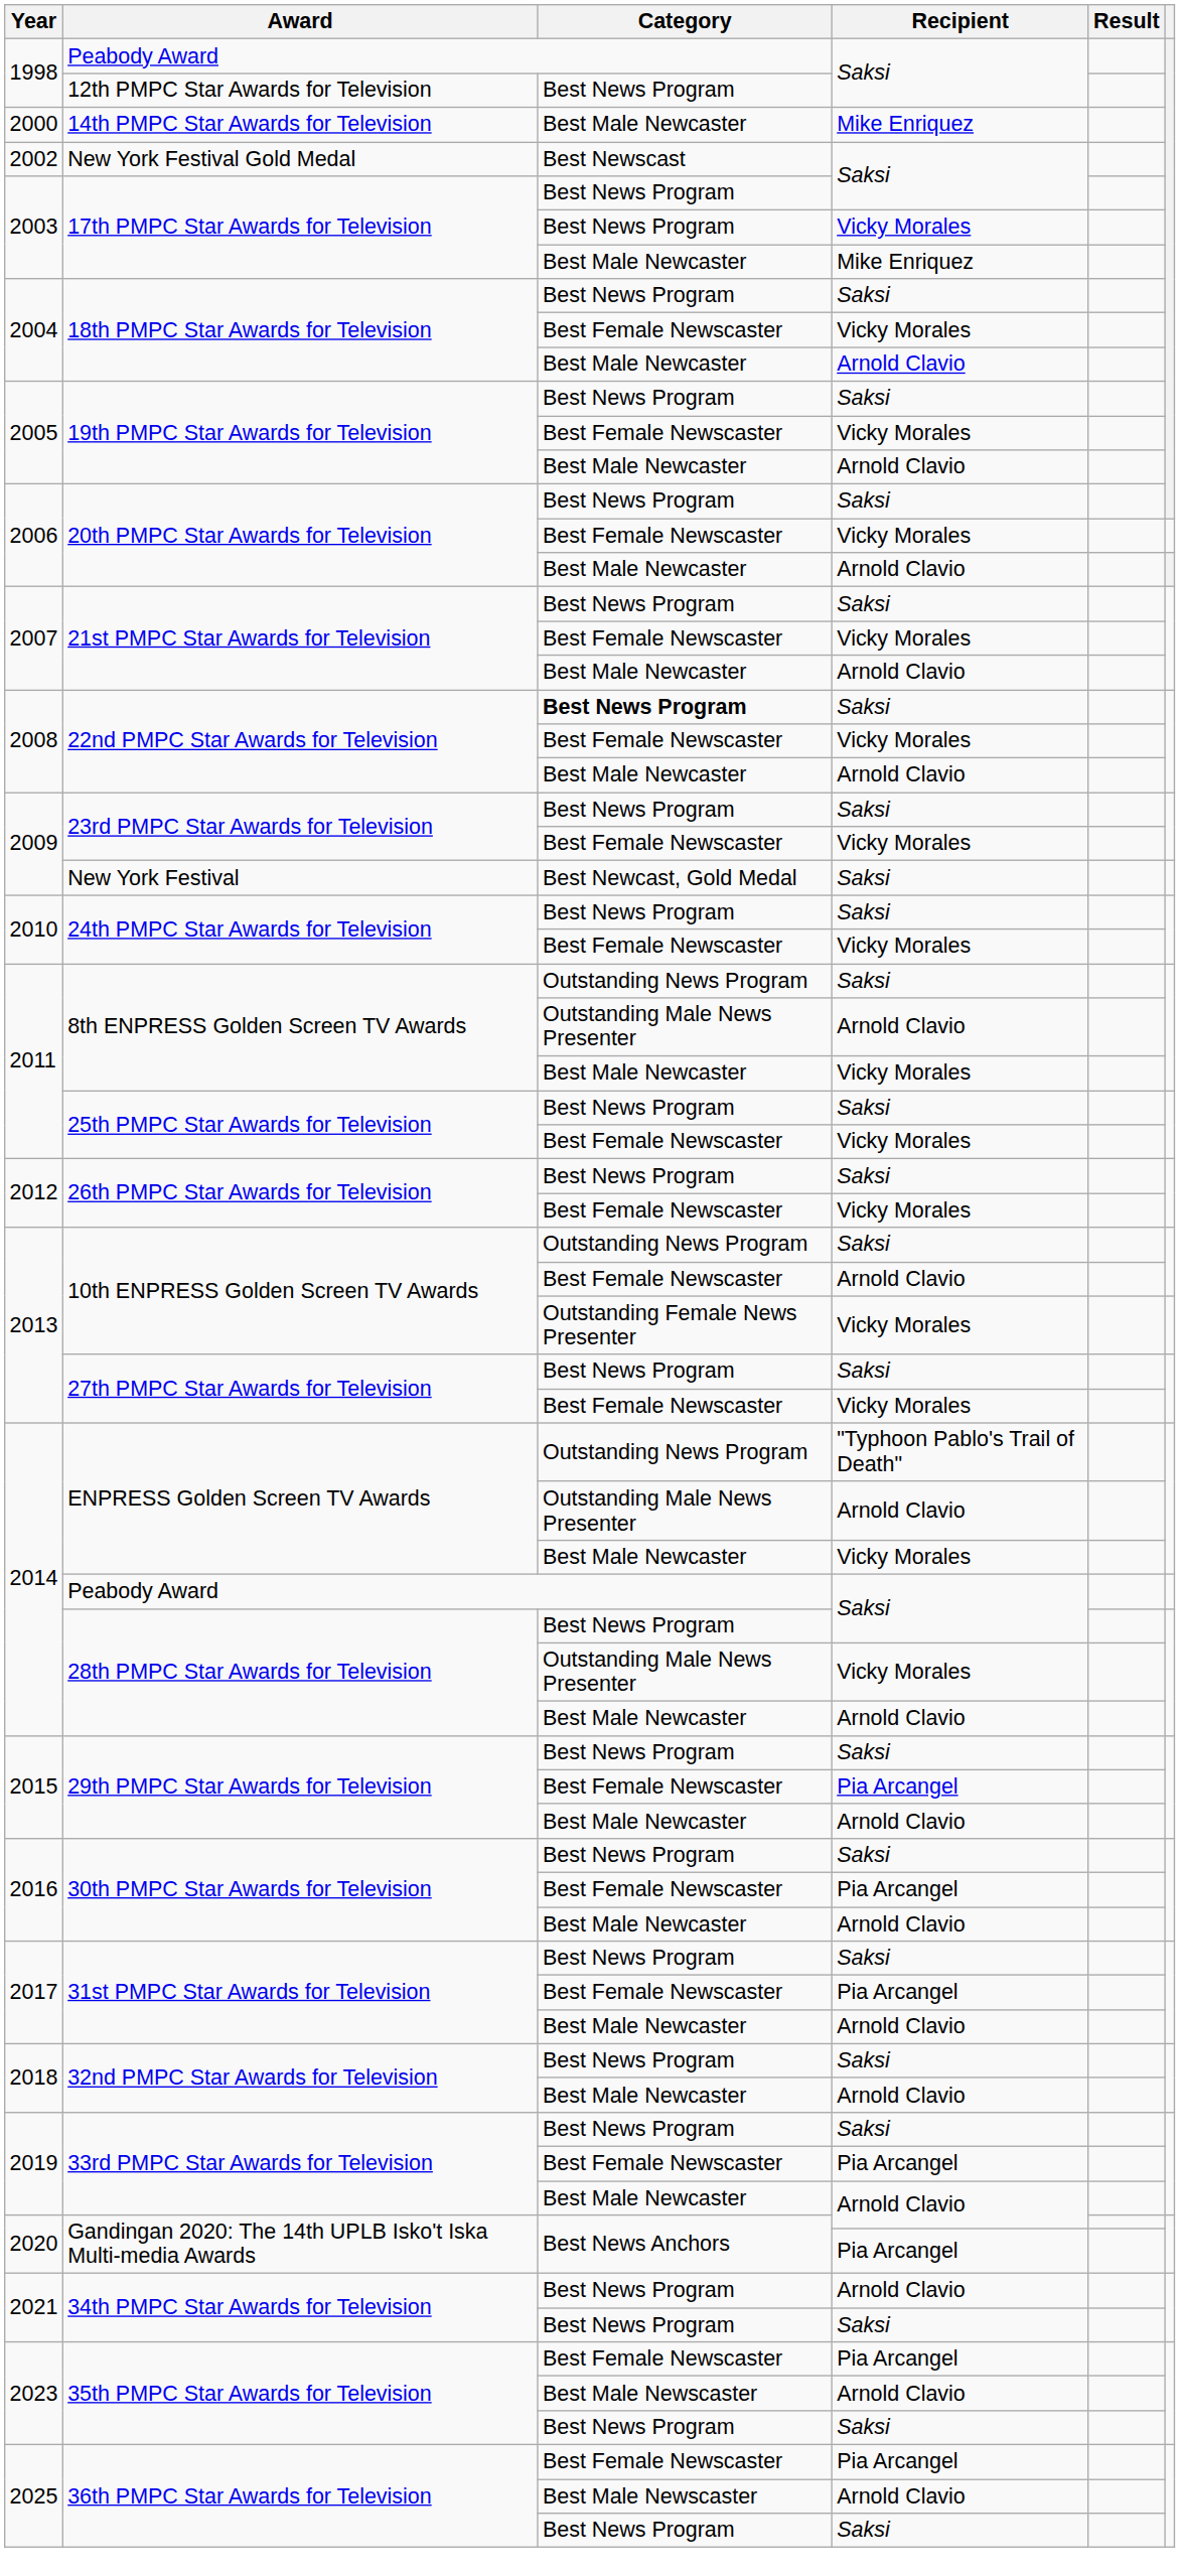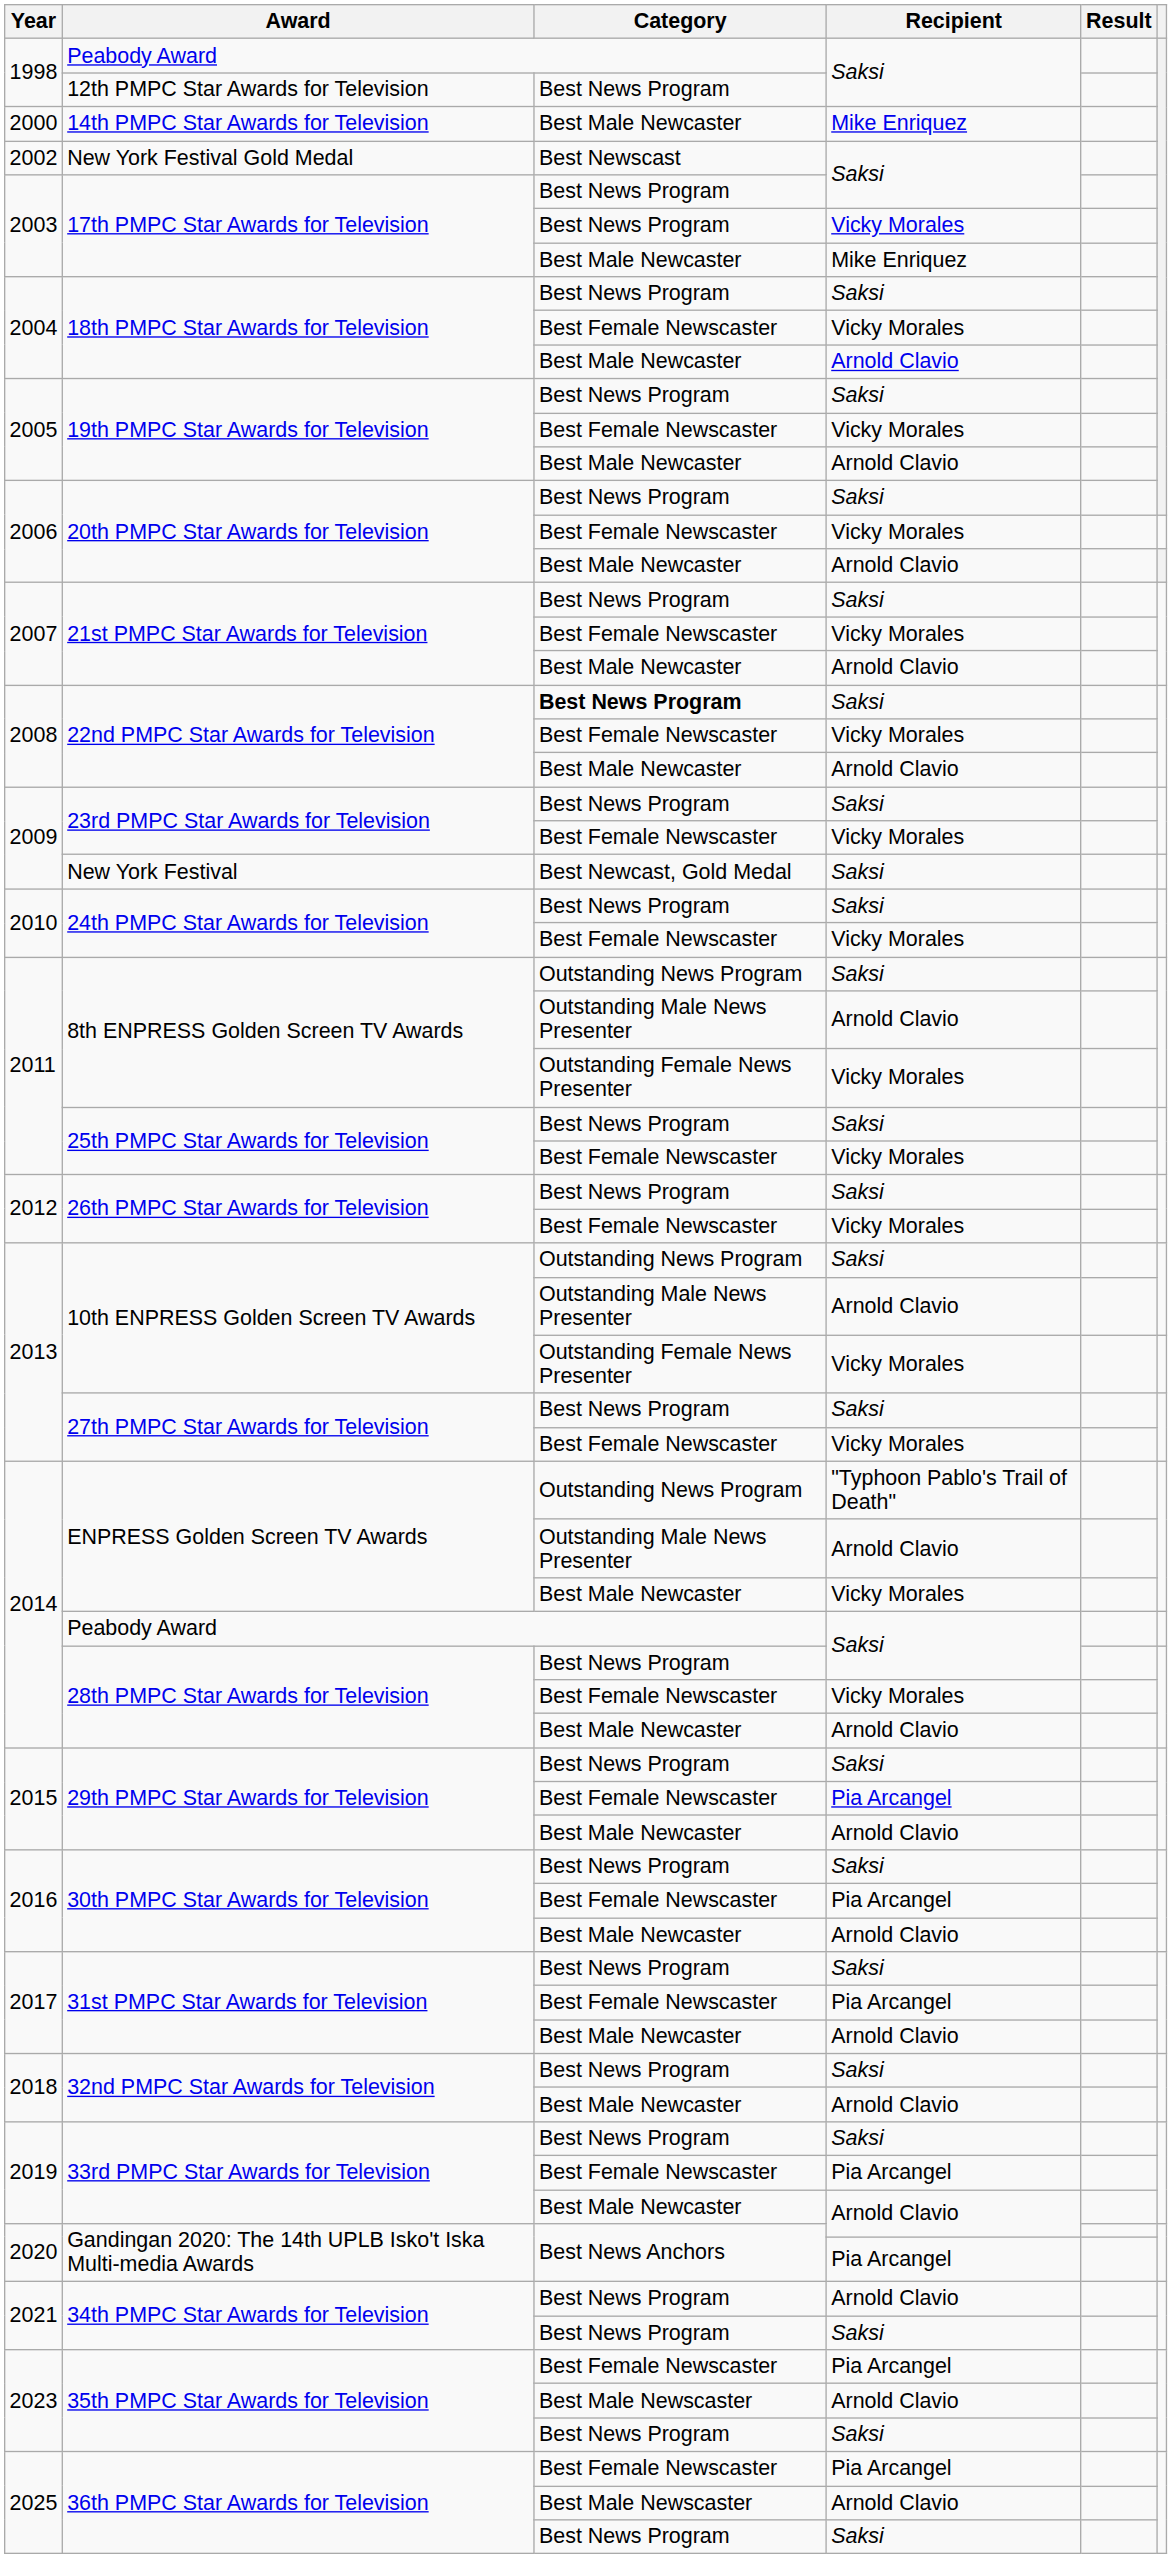 <table class="wikitable">
 <tr>
 <th>Year</th>
 <th>Award</th>
 <th>Category</th>
 <th>Recipient</th>
 <th>Result</th>
 <th></th>
 </tr>
 <tr>
 <td rowspan=2>1998</td>
 <td colspan=2><a href='#'>Peabody Award</a></td>
 <td rowspan=2><em>Saksi</em></td>
 <td></td>
 <th rowspan=14></th>
 </tr>
 <tr>
 <td>12th PMPC Star Awards for Television</td>
 <td>Best News Program</td>
 <td></td>
 </tr>
 <tr>
 <td>2000</td>
 <td><a href='#'>14th PMPC Star Awards for Television</a></td>
 <td>Best Male Newcaster</td>
 <td><a href='#'>Mike Enriquez</a></td>
 <td></td>
 </tr>
 <tr>
 <td>2002</td>
 <td>New York Festival Gold Medal</td>
 <td>Best Newscast</td>
 <td rowspan=2><em>Saksi</em></td>
 <td></td>
 </tr>
 <tr>
 <td rowspan=3>2003</td>
 <td rowspan=3><a href='#'>17th PMPC Star Awards for Television</a></td>
 <td>Best News Program</td>
 <td></td>
 </tr>
 <tr>
 <td>Best News Program</td>
 <td><a href='#'>Vicky Morales</a></td>
 <td></td>
 </tr>
 <tr>
 <td>Best Male Newcaster</td>
 <td>Mike Enriquez</td>
 <td></td>
 </tr>
 <tr>
 <td rowspan=3>2004</td>
 <td rowspan=3><a href='#'>18th PMPC Star Awards for Television</a></td>
 <td>Best News Program</td>
 <td><em>Saksi</em></td>
 <td></td>
 </tr>
 <tr>
 <td>Best Female Newscaster</td>
 <td>Vicky Morales</td>
 <td></td>
 </tr>
 <tr>
 <td>Best Male Newcaster</td>
 <td><a href='#'>Arnold Clavio</a></td>
 <td></td>
 </tr>
 <tr>
 <td rowspan=3>2005</td>
 <td rowspan=3><a href='#'>19th PMPC Star Awards for Television</a></td>
 <td>Best News Program</td>
 <td><em>Saksi</em></td>
 <td></td>
 </tr>
 <tr>
 <td>Best Female Newscaster</td>
 <td>Vicky Morales</td>
 <td></td>
 </tr>
 <tr>
 <td>Best Male Newcaster</td>
 <td>Arnold Clavio</td>
 <td></td>
 </tr>
 <tr>
 <td rowspan=3>2006</td>
 <td rowspan=3><a href='#'>20th PMPC Star Awards for Television</a></td>
 <td>Best News Program</td>
 <td><em>Saksi</em></td>
 <td></td>
 </tr>
 <tr>
 <td>Best Female Newscaster</td>
 <td>Vicky Morales</td>
 <td></td>
 <td></td>
 </tr>
 <tr>
 <td>Best Male Newcaster</td>
 <td>Arnold Clavio</td>
 <td></td>
 <th></th>
 </tr>
 <tr>
 <td rowspan=3>2007</td>
 <td rowspan=3><a href='#'>21st PMPC Star Awards for Television</a></td>
 <td>Best News Program</td>
 <td><em>Saksi</em></td>
 <td></td>
 <td rowspan=3></td>
 </tr>
 <tr>
 <td>Best Female Newscaster</td>
 <td>Vicky Morales</td>
 <td></td>
 </tr>
 <tr>
 <td>Best Male Newcaster</td>
 <td>Arnold Clavio</td>
 <td></td>
 </tr>
 <tr>
 <td rowspan=3>2008</td>
 <td rowspan=3><a href='#'>22nd PMPC Star Awards for Television</a></td>
 <td><strong>Best News Program</strong></td>
 <td><em>Saksi</em></td>
 <td></td>
 <td rowspan=3></td>
 </tr>
 <tr>
 <td>Best Female Newscaster</td>
 <td>Vicky Morales</td>
 <td></td>
 </tr>
 <tr>
 <td>Best Male Newcaster</td>
 <td>Arnold Clavio</td>
 <td></td>
 </tr>
 <tr>
 <td rowspan=3>2009</td>
 <td rowspan=2><a href='#'>23rd PMPC Star Awards for Television</a></td>
 <td>Best News Program</td>
 <td><em>Saksi</em></td>
 <td></td>
 <td rowspan=2></td>
 </tr>
 <tr>
 <td>Best Female Newscaster</td>
 <td>Vicky Morales</td>
 <td></td>
 </tr>
 <tr>
 <td>New York Festival</td>
 <td>Best Newcast, Gold Medal</td>
 <td><em>Saksi</em></td>
 <td></td>
 <td></td>
 </tr>
 <tr>
 <td rowspan=2>2010</td>
 <td rowspan=2><a href='#'>24th PMPC Star Awards for Television</a></td>
 <td>Best News Program</td>
 <td><em>Saksi</em></td>
 <td></td>
 <td rowspan=2></td>
 </tr>
 <tr>
 <td>Best Female Newscaster</td>
 <td>Vicky Morales</td>
 <td></td>
 </tr>
 <tr>
 <td rowspan=5>2011</td>
 <td rowspan=3>8th ENPRESS Golden Screen TV Awards</td>
 <td>Outstanding News Program</td>
 <td><em>Saksi</em></td>
 <td></td>
 <td rowspan=3></td>
 </tr>
 <tr>
 <td>Outstanding Male News Presenter</td>
 <td>Arnold Clavio</td>
 <td></td>
 </tr>
 <tr>
-<td>Best Male Newcaster</td>
+<td>Outstanding Female News Presenter</td>
 <td>Vicky Morales</td>
 <td></td>
 </tr>
 <tr>
 <td rowspan=2><a href='#'>25th PMPC Star Awards for Television</a></td>
 <td>Best News Program</td>
 <td><em>Saksi</em></td>
 <td></td>
 <td rowspan=2></td>
 </tr>
 <tr>
 <td>Best Female Newscaster</td>
 <td>Vicky Morales</td>
 <td></td>
 </tr>
 <tr>
 <td rowspan=2>2012</td>
 <td rowspan=2><a href='#'>26th PMPC Star Awards for Television</a></td>
 <td>Best News Program</td>
 <td><em>Saksi</em></td>
 <td></td>
 <td rowspan=2></td>
 </tr>
 <tr>
 <td>Best Female Newscaster</td>
 <td>Vicky Morales</td>
 <td></td>
 </tr>
 <tr>
 <td rowspan=5>2013</td>
 <td rowspan=3>10th ENPRESS Golden Screen TV Awards</td>
 <td>Outstanding News Program</td>
 <td><em>Saksi</em></td>
 <td></td>
 <td rowspan=2></td>
 </tr>
 <tr>
-<td>Best Female Newscaster</td>
+<td>Outstanding Male News Presenter</td>
 <td>Arnold Clavio</td>
 <td></td>
 </tr>
 <tr>
 <td>Outstanding Female News Presenter</td>
 <td>Vicky Morales</td>
 <td></td>
 <td></td>
 </tr>
 <tr>
 <td rowspan=2><a href='#'>27th PMPC Star Awards for Television</a></td>
 <td>Best News Program</td>
 <td><em>Saksi</em></td>
 <td></td>
 <td rowspan=2></td>
 </tr>
 <tr>
 <td>Best Female Newscaster</td>
 <td>Vicky Morales</td>
 <td></td>
 </tr>
 <tr>
 <td rowspan=7>2014</td>
 <td rowspan=3>ENPRESS Golden Screen TV Awards</td>
 <td>Outstanding News Program</td>
 <td>"Typhoon Pablo's Trail of Death"</td>
 <td></td>
 <td rowspan=3></td>
 </tr>
 <tr>
 <td>Outstanding Male News Presenter</td>
 <td>Arnold Clavio</td>
 <td></td>
 </tr>
 <tr>
 <td>Best Male Newcaster</td>
 <td>Vicky Morales</td>
 <td></td>
 </tr>
 <tr>
 <td colspan=2>Peabody Award</td>
 <td rowspan=2><em>Saksi</em></td>
 <td></td>
 <td></td>
 </tr>
 <tr>
 <td rowspan=3><a href='#'>28th PMPC Star Awards for Television</a></td>
 <td>Best News Program</td>
 <td></td>
 <td rowspan=3></td>
 </tr>
 <tr>
-<td>Outstanding Male News Presenter</td>
+<td>Best Female Newscaster</td>
 <td>Vicky Morales</td>
 <td></td>
 </tr>
 <tr>
 <td>Best Male Newcaster</td>
 <td>Arnold Clavio</td>
 <td></td>
 </tr>
 <tr>
 <td rowspan=3>2015</td>
 <td rowspan=3><a href='#'>29th PMPC Star Awards for Television</a></td>
 <td>Best News Program</td>
 <td><em>Saksi</em></td>
 <td></td>
 <td rowspan=3></td>
 </tr>
 <tr>
 <td>Best Female Newscaster</td>
 <td><a href='#'>Pia Arcangel</a></td>
 <td></td>
 </tr>
 <tr>
 <td>Best Male Newcaster</td>
 <td>Arnold Clavio</td>
 <td></td>
 </tr>
 <tr>
 <td rowspan=3>2016</td>
 <td rowspan=3><a href='#'>30th PMPC Star Awards for Television</a></td>
 <td>Best News Program</td>
 <td><em>Saksi</em></td>
 <td></td>
 <td rowspan=3></td>
 </tr>
 <tr>
 <td>Best Female Newscaster</td>
 <td>Pia Arcangel</td>
 <td></td>
 </tr>
 <tr>
 <td>Best Male Newcaster</td>
 <td>Arnold Clavio</td>
 <td></td>
 </tr>
 <tr>
 <td rowspan=3>2017</td>
 <td rowspan=3><a href='#'>31st PMPC Star Awards for Television</a></td>
 <td>Best News Program</td>
 <td><em>Saksi</em></td>
 <td></td>
 <td rowspan=3></td>
 </tr>
 <tr>
 <td>Best Female Newscaster</td>
 <td>Pia Arcangel</td>
 <td></td>
 </tr>
 <tr>
 <td>Best Male Newcaster</td>
 <td>Arnold Clavio</td>
 <td></td>
 </tr>
 <tr>
 <td rowspan=2>2018</td>
 <td rowspan=2><a href='#'>32nd PMPC Star Awards for Television</a></td>
 <td>Best News Program</td>
 <td><em>Saksi</em></td>
 <td></td>
 <td rowspan=2></td>
 </tr>
 <tr>
 <td>Best Male Newcaster</td>
 <td>Arnold Clavio</td>
 <td></td>
 </tr>
 <tr>
 <td rowspan=3>2019</td>
 <td rowspan=3><a href='#'>33rd PMPC Star Awards for Television</a></td>
 <td>Best News Program</td>
 <td><em>Saksi</em></td>
 <td></td>
 <td rowspan=3></td>
 </tr>
 <tr>
 <td>Best Female Newscaster</td>
 <td>Pia Arcangel</td>
 <td></td>
 </tr>
 <tr>
 <td>Best Male Newcaster</td>
 <td rowspan=2>Arnold Clavio</td>
 <td></td>
 </tr>
 <tr>
 <td rowspan=2>2020</td>
 <td rowspan=2>Gandingan 2020: The 14th UPLB Isko't Iska Multi-media Awards</td>
 <td rowspan=2>Best News Anchors</td>
 <td></td>
 <td rowspan=2></td>
 </tr>
 <tr>
 <td>Pia Arcangel</td>
 <td></td>
 </tr>
 <tr>
 <td rowspan=2>2021</td>
 <td rowspan=2><a href='#'>34th PMPC Star Awards for Television</a></td>
 <td>Best News Program</td>
 <td>Arnold Clavio</td>
 <td></td>
 <td rowspan=2></td>
 </tr>
 <tr>
 <td>Best News Program</td>
 <td><em>Saksi</em></td>
 <td></td>
 </tr>
 <tr>
 <td rowspan=3>2023</td>
 <td rowspan=3><a href='#'>35th PMPC Star Awards for Television</a></td>
 <td>Best Female Newscaster</td>
 <td>Pia Arcangel</td>
 <td></td>
 <td rowspan=3></td>
 </tr>
 <tr>
 <td>Best Male Newscaster</td>
 <td>Arnold Clavio</td>
 <td></td>
 </tr>
 <tr>
 <td>Best News Program</td>
 <td><em>Saksi</em></td>
 <td></td>
 </tr>
 <tr>
 <td rowspan=3>2025</td>
 <td rowspan=3><a href='#'>36th PMPC Star Awards for Television</a></td>
 <td>Best Female Newscaster</td>
 <td>Pia Arcangel</td>
 <td></td>
 <td rowspan=3></td>
 </tr>
 <tr>
 <td>Best Male Newscaster</td>
 <td>Arnold Clavio</td>
 <td></td>
 </tr>
 <tr>
 <td>Best News Program</td>
 <td><em>Saksi</em></td>
 <td></td>
 </tr>
 </table>
